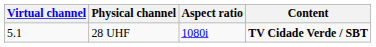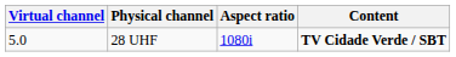 <table class = "wikitable">
 <tr>
 <th><a href='#'>Virtual channel</a></th>
 <th>Physical channel</th>
 <th>Aspect ratio</th>
 <th>Content</th>
 </tr>
 <tr>
-<td>5.1</td>
+<td>5.0</td>
 <td>28 UHF</td>
 <td><a href='#'>1080i</a></td>
 <td><strong>TV Cidade Verde / SBT</strong></td>
 </tr>
 </table>
